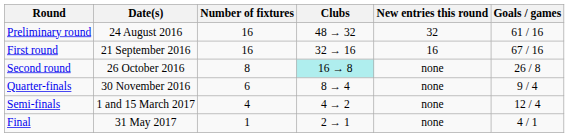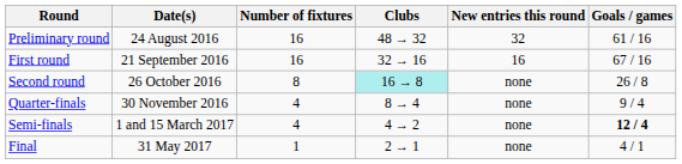 <table class="wikitable" style="text-align:center">
 <tr>
 <th>Round</th>
 <th>Date(s)</th>
 <th>Number of fixtures</th>
 <th width=100>Clubs</th>
 <th>New entries this round</th>
 <th>Goals / games</th>
 </tr>
 <tr>
 <td style="text-align:left;"><a href='#'>Preliminary round</a></td>
 <td>24 August 2016</td>
 <td>16</td>
 <td>48 → 32</td>
 <td>32</td>
 <td>61 / 16</td>
 </tr>
 <tr>
 <td style="text-align:left;"><a href='#'>First round</a></td>
 <td>21 September 2016</td>
 <td>16</td>
 <td>32 → 16</td>
 <td>16</td>
 <td>67 / 16</td>
 </tr>
 <tr>
 <td style="text-align:left;"><a href='#'>Second round</a></td>
 <td>26 October 2016</td>
 <td>8</td>
 <td style="background: paleturquoise;">16 → 8</td>
 <td>none</td>
 <td>26 / 8</td>
 </tr>
 <tr>
 <td style="text-align:left;"><a href='#'>Quarter-finals</a></td>
 <td>30 November 2016</td>
-<td>6</td>
+<td>4</td>
 <td>8 → 4</td>
 <td>none</td>
 <td>9 / 4</td>
 </tr>
 <tr>
 <td style="text-align:left;"><a href='#'>Semi-finals</a></td>
 <td>1 and 15 March 2017</td>
 <td>4</td>
 <td>4 → 2</td>
 <td>none</td>
-<td>12 / 4</td>
+<td><strong>12 / 4</strong></td>
 </tr>
 <tr>
 <td style="text-align:left;"><a href='#'>Final</a></td>
 <td>31 May 2017</td>
 <td>1</td>
 <td>2 → 1</td>
 <td>none</td>
 <td>4 / 1</td>
 </tr>
 </table>
